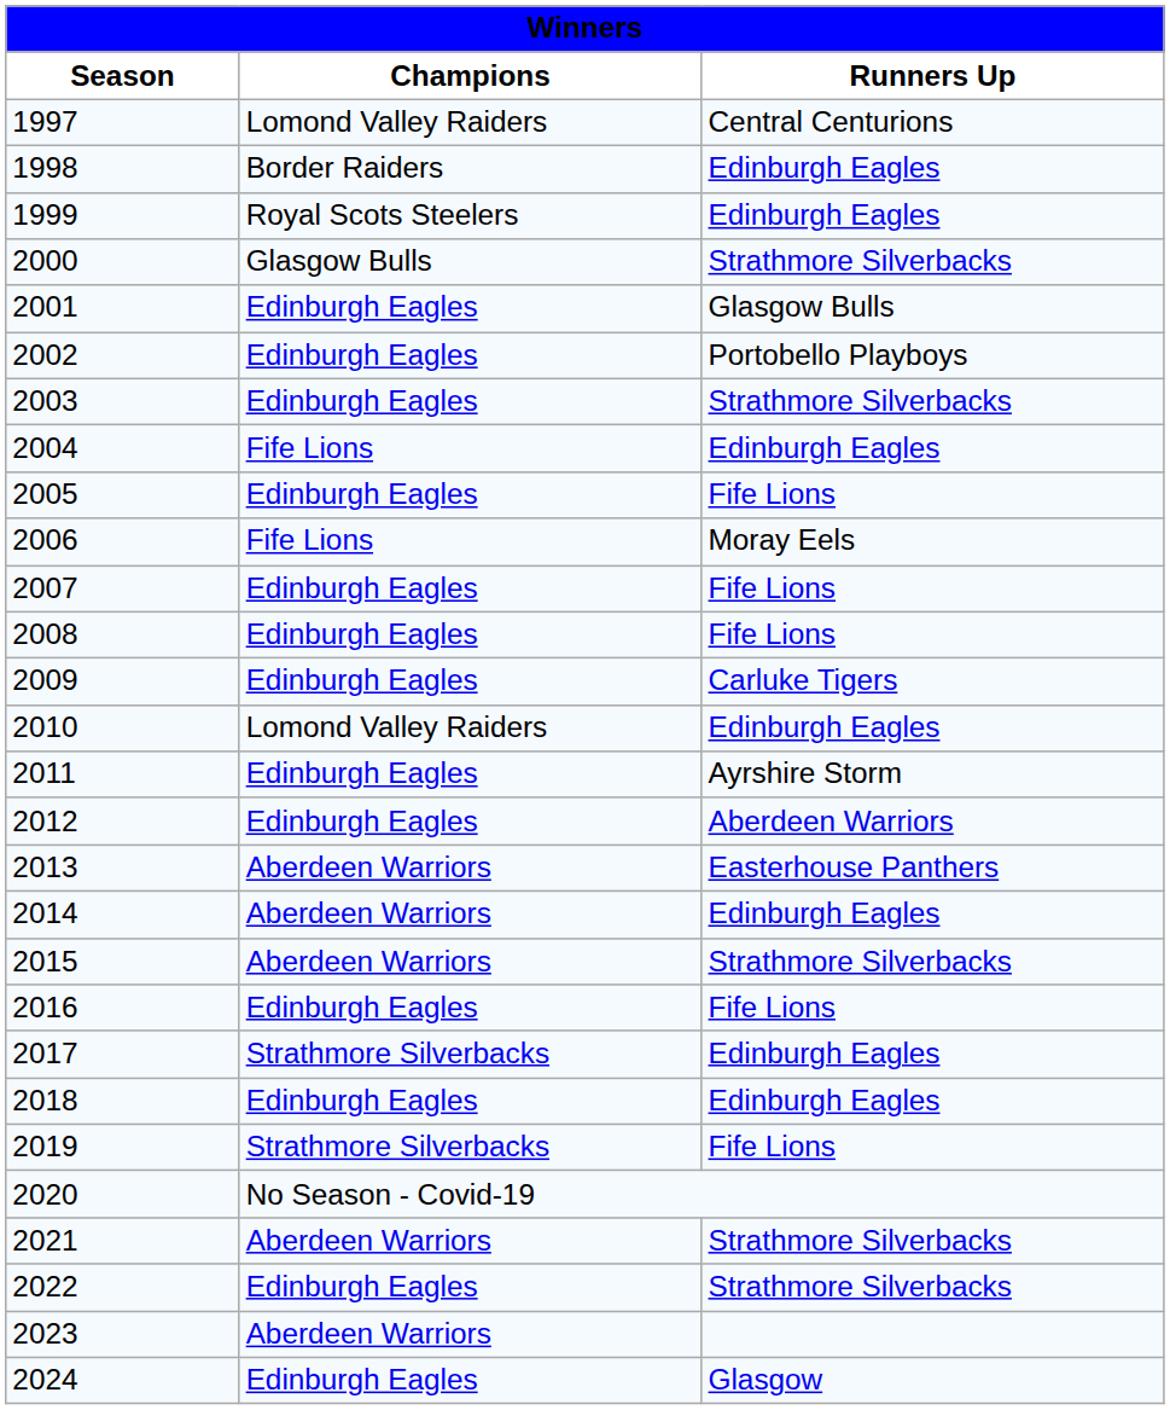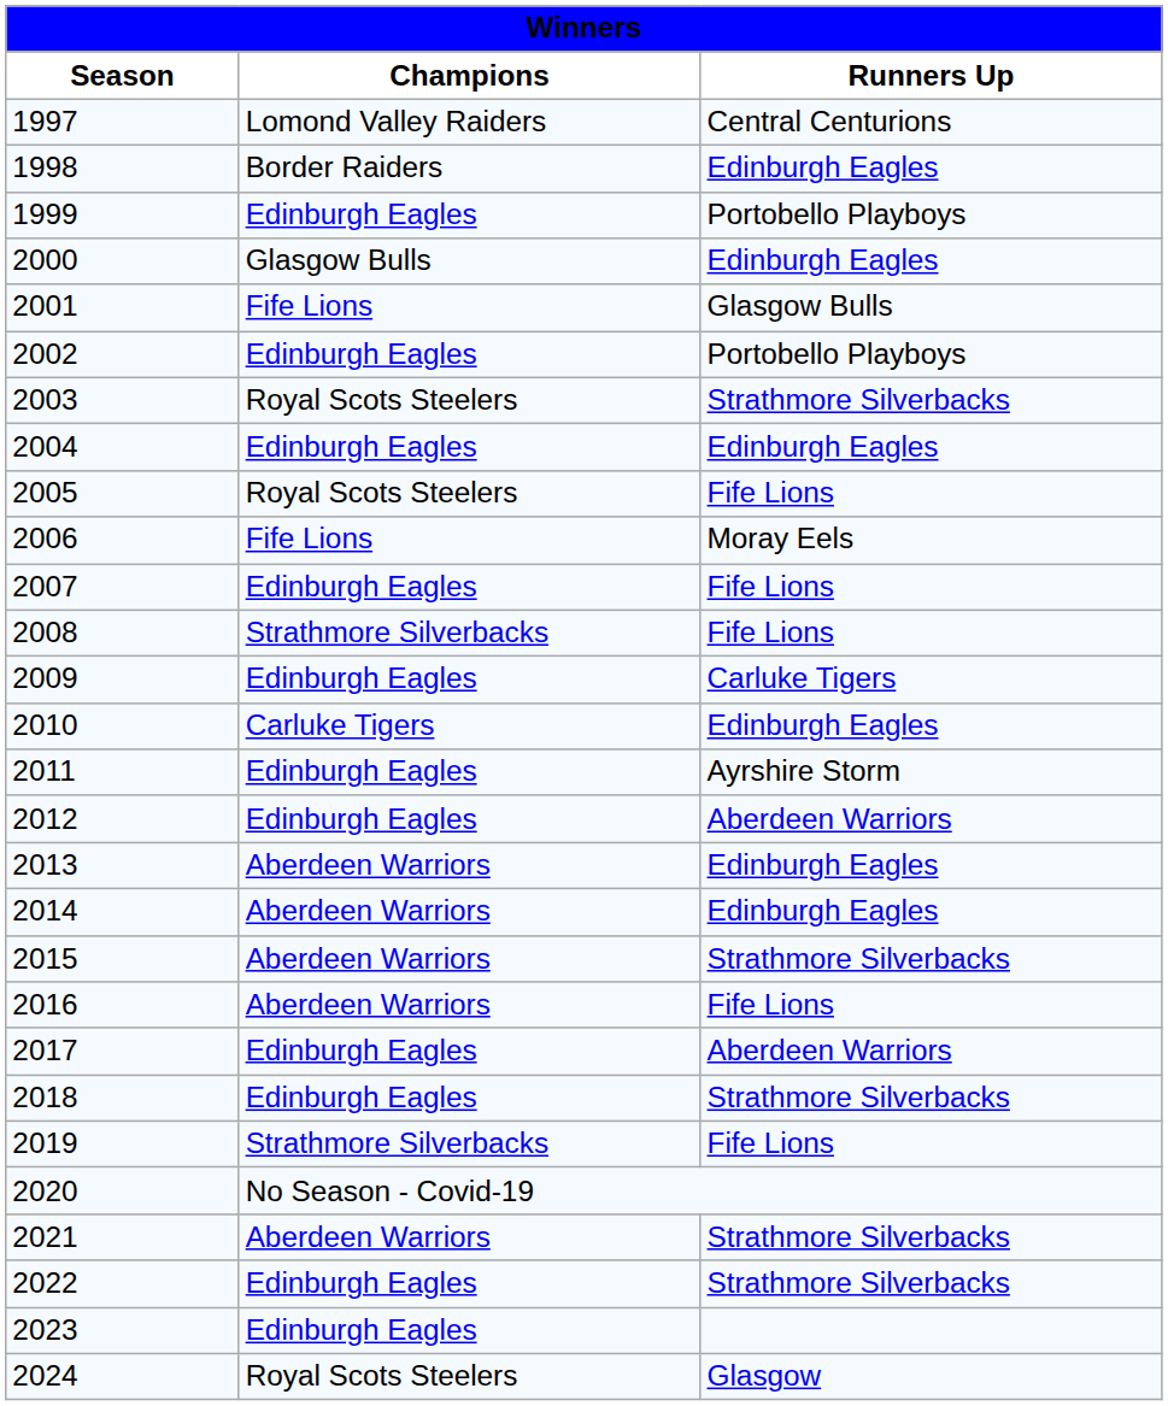 <table class="wikitable" style="width: 50%">
 <tr>
 <td style="background:blue; text-align:center;" colspan="3"><strong><span>Winners</span></strong></td>
 </tr>
 <tr>
 <th style="background:white; width:10%">Season</th>
 <th style="background:white; width:20%">Champions</th>
 <th style="background:white; width:20%">Runners Up</th>
 </tr>
 <tr style="background:#f5faff;">
 <td>1997</td>
 <td>Lomond Valley Raiders</td>
 <td>Central Centurions</td>
 </tr>
 <tr style="background:#f5faff;">
 <td>1998</td>
 <td>Border Raiders</td>
 <td><a href='#'>Edinburgh Eagles</a></td>
 </tr>
 <tr style="background:#f5faff;">
 <td>1999</td>
-<td>Royal Scots Steelers</td>
 <td><a href='#'>Edinburgh Eagles</a></td>
+<td>Portobello Playboys</td>
 </tr>
 <tr style="background:#f5faff;">
 <td>2000</td>
 <td>Glasgow Bulls</td>
-<td><a href='#'>Strathmore Silverbacks</a></td>
+<td><a href='#'>Edinburgh Eagles</a></td>
 </tr>
 <tr style="background:#f5faff;">
 <td>2001</td>
-<td><a href='#'>Edinburgh Eagles</a></td>
+<td><a href='#'>Fife Lions</a></td>
 <td>Glasgow Bulls</td>
 </tr>
 <tr style="background:#f5faff;">
 <td>2002</td>
 <td><a href='#'>Edinburgh Eagles</a></td>
 <td>Portobello Playboys</td>
 </tr>
 <tr style="background:#f5faff;">
 <td>2003</td>
-<td><a href='#'>Edinburgh Eagles</a></td>
+<td>Royal Scots Steelers</td>
 <td><a href='#'>Strathmore Silverbacks</a></td>
 </tr>
 <tr style="background:#f5faff;">
 <td>2004</td>
-<td><a href='#'>Fife Lions</a></td>
+<td><a href='#'>Edinburgh Eagles</a></td>
 <td><a href='#'>Edinburgh Eagles</a></td>
 </tr>
 <tr style="background:#f5faff;">
 <td>2005</td>
-<td><a href='#'>Edinburgh Eagles</a></td>
+<td>Royal Scots Steelers</td>
 <td><a href='#'>Fife Lions</a></td>
 </tr>
 <tr style="background:#f5faff;">
 <td>2006</td>
 <td><a href='#'>Fife Lions</a></td>
 <td>Moray Eels</td>
 </tr>
 <tr style="background:#f5faff;">
 <td>2007</td>
 <td><a href='#'>Edinburgh Eagles</a></td>
 <td><a href='#'>Fife Lions</a></td>
 </tr>
 <tr style="background:#f5faff;">
 <td>2008</td>
-<td><a href='#'>Edinburgh Eagles</a></td>
+<td><a href='#'>Strathmore Silverbacks</a></td>
 <td><a href='#'>Fife Lions</a></td>
 </tr>
 <tr style="background:#f5faff;">
 <td>2009</td>
 <td><a href='#'>Edinburgh Eagles</a></td>
 <td><a href='#'>Carluke Tigers</a></td>
 </tr>
 <tr style="background:#f5faff;">
 <td>2010</td>
-<td>Lomond Valley Raiders</td>
+<td><a href='#'>Carluke Tigers</a></td>
 <td><a href='#'>Edinburgh Eagles</a></td>
 </tr>
 <tr style="background:#f5faff;">
 <td>2011</td>
 <td><a href='#'>Edinburgh Eagles</a></td>
 <td>Ayrshire Storm</td>
 </tr>
 <tr style="background:#f5faff;">
 <td>2012</td>
 <td><a href='#'>Edinburgh Eagles</a></td>
 <td><a href='#'>Aberdeen Warriors</a></td>
 </tr>
 <tr style="background:#f5faff;">
 <td>2013</td>
 <td><a href='#'>Aberdeen Warriors</a></td>
-<td><a href='#'>Easterhouse Panthers</a></td>
+<td><a href='#'>Edinburgh Eagles</a></td>
 </tr>
 <tr style="background:#f5faff;">
 <td>2014</td>
 <td><a href='#'>Aberdeen Warriors</a></td>
 <td><a href='#'>Edinburgh Eagles</a></td>
 </tr>
 <tr style="background:#f5faff;">
 <td>2015</td>
 <td><a href='#'>Aberdeen Warriors</a></td>
 <td><a href='#'>Strathmore Silverbacks</a></td>
 </tr>
 <tr style="background:#f5faff;">
 <td>2016</td>
-<td><a href='#'>Edinburgh Eagles</a></td>
+<td><a href='#'>Aberdeen Warriors</a></td>
 <td><a href='#'>Fife Lions</a></td>
 </tr>
 <tr style="background:#f5faff;">
 <td>2017</td>
-<td><a href='#'>Strathmore Silverbacks</a></td>
 <td><a href='#'>Edinburgh Eagles</a></td>
+<td><a href='#'>Aberdeen Warriors</a></td>
 </tr>
 <tr style="background:#f5faff;">
 <td>2018</td>
 <td><a href='#'>Edinburgh Eagles</a></td>
-<td><a href='#'>Edinburgh Eagles</a></td>
+<td><a href='#'>Strathmore Silverbacks</a></td>
 </tr>
 <tr style="background:#f5faff;">
 <td>2019</td>
 <td><a href='#'>Strathmore Silverbacks</a></td>
 <td><a href='#'>Fife Lions</a></td>
 </tr>
 <tr style="background:#f5faff;">
 <td>2020</td>
 <td colspan="2">No Season - Covid-19</td>
 </tr>
 <tr style="background:#f5faff;">
 <td>2021</td>
 <td><a href='#'>Aberdeen Warriors</a></td>
 <td><a href='#'>Strathmore Silverbacks</a></td>
 </tr>
 <tr style="background:#f5faff;">
 <td>2022</td>
 <td><a href='#'>Edinburgh Eagles</a></td>
 <td><a href='#'>Strathmore Silverbacks</a></td>
 </tr>
 <tr style="background:#f5faff;">
 <td>2023</td>
-<td><a href='#'>Aberdeen Warriors</a></td>
+<td><a href='#'>Edinburgh Eagles</a></td>
 <td></td>
 </tr>
 <tr style="background:#f5faff;">
 <td>2024</td>
-<td><a href='#'>Edinburgh Eagles</a></td>
+<td>Royal Scots Steelers</td>
 <td><a href='#'>Glasgow</a></td>
 </tr>
 </table>
